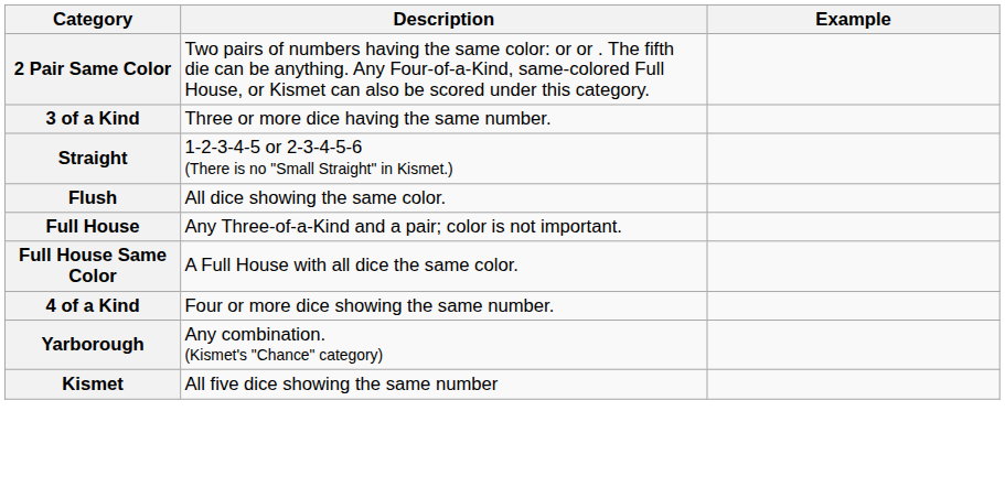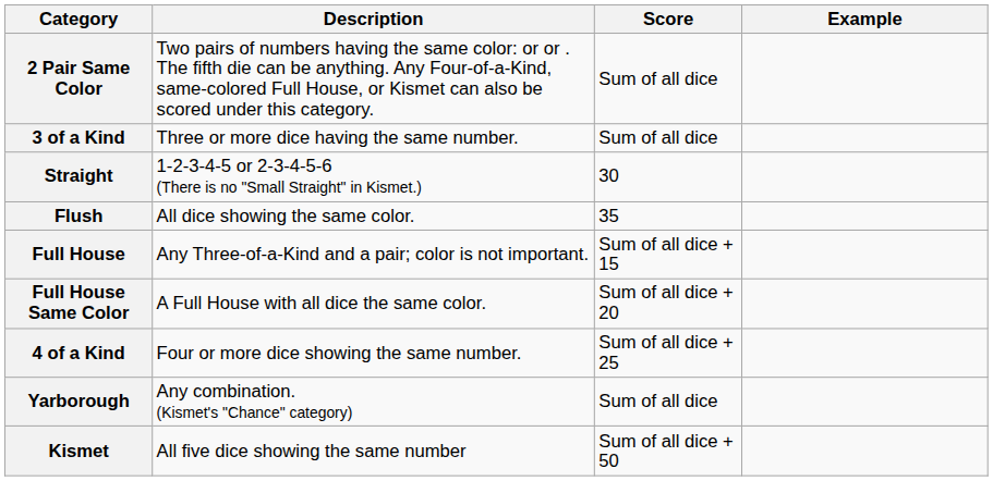 <table class="wikitable">
 <tr>
 <th style="width: 15%;">Category</th>
 <th style="width: 45%;">Description</th>
+<th style="width: 15%;">Score</th>
 <th style="width: 25%;">Example</th>
 </tr>
 <tr>
 <th>2 Pair Same Color</th>
 <td>Two pairs of numbers having the same color:     or     or     . The fifth die can be anything. Any Four-of-a-Kind, same-colored Full House, or Kismet can also be scored under this category.</td>
+<td>Sum of all dice</td>
 <td>    </td>
 </tr>
 <tr>
 <th>3 of a Kind</th>
 <td>Three or more dice having the same number.</td>
+<td>Sum of all dice</td>
 <td>    </td>
 </tr>
 <tr>
 <th>Straight</th>
 <td>1-2-3-4-5 or 2-3-4-5-6<br><small>(There is no "Small Straight" in Kismet.)</small></td>
+<td>30</td>
 <td>    </td>
 </tr>
 <tr>
 <th>Flush</th>
 <td>All dice showing the same color.</td>
+<td>35</td>
 <td>    </td>
 </tr>
 <tr>
 <th>Full House</th>
 <td>Any Three-of-a-Kind and a pair; color is not important.</td>
+<td>Sum of all dice + 15</td>
 <td>    </td>
 </tr>
 <tr>
 <th>Full House Same Color</th>
 <td>A Full House with all dice the same color.</td>
+<td>Sum of all dice + 20</td>
 <td>    </td>
 </tr>
 <tr>
 <th>4 of a Kind</th>
 <td>Four or more dice showing the same number.</td>
+<td>Sum of all dice + 25</td>
 <td>    </td>
 </tr>
 <tr>
 <th>Yarborough</th>
 <td>Any combination.<br><small>(Kismet's "Chance" category)</small></td>
+<td>Sum of all dice</td>
 <td>    </td>
 </tr>
 <tr>
 <th>Kismet</th>
 <td>All five dice showing the same number</td>
+<td>Sum of all dice + 50</td>
 <td>    </td>
 </tr>
 </table>
